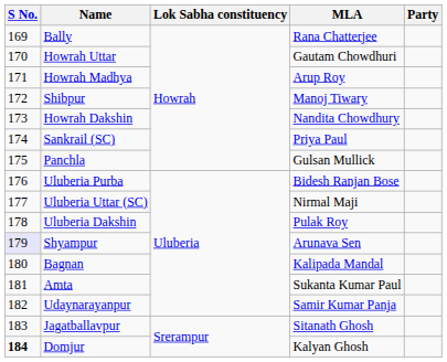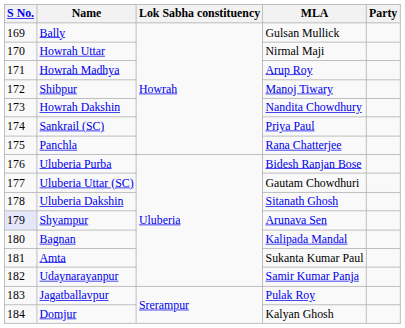 <table class="wikitable sortable">
 <tr>
 <th><a href='#'>S No.</a></th>
 <th>Name</th>
 <th>Lok Sabha constituency</th>
 <th>MLA</th>
 <th colspan="2">Party</th>
 </tr>
 <tr>
 <td>169</td>
 <td><a href='#'>Bally</a></td>
 <td rowspan="7"><a href='#'>Howrah</a></td>
-<td><a href='#'>Rana Chatterjee</a></td>
+<td>Gulsan Mullick</td>
 <td></td>
 </tr>
 <tr>
 <td>170</td>
 <td><a href='#'>Howrah Uttar</a></td>
-<td>Gautam Chowdhuri</td>
+<td>Nirmal Maji</td>
 <td></td>
 </tr>
 <tr>
 <td>171</td>
 <td><a href='#'>Howrah Madhya</a></td>
 <td><a href='#'>Arup Roy</a></td>
 <td></td>
 </tr>
 <tr>
 <td>172</td>
 <td><a href='#'>Shibpur</a></td>
 <td><a href='#'>Manoj Tiwary</a></td>
 <td></td>
 </tr>
 <tr>
 <td>173</td>
 <td><a href='#'>Howrah Dakshin</a></td>
 <td><a href='#'>Nandita Chowdhury</a></td>
 <td></td>
 </tr>
 <tr>
 <td>174</td>
 <td><a href='#'>Sankrail (SC)</a></td>
 <td><a href='#'>Priya Paul</a></td>
 <td></td>
 </tr>
 <tr>
 <td>175</td>
 <td><a href='#'>Panchla</a></td>
-<td>Gulsan Mullick</td>
+<td><a href='#'>Rana Chatterjee</a></td>
 <td></td>
 </tr>
 <tr>
 <td>176</td>
 <td><a href='#'>Uluberia Purba</a></td>
 <td rowspan="7"><a href='#'>Uluberia</a></td>
 <td><a href='#'>Bidesh Ranjan Bose</a></td>
 <td></td>
 </tr>
 <tr>
 <td>177</td>
 <td><a href='#'>Uluberia Uttar (SC)</a></td>
-<td>Nirmal Maji</td>
+<td>Gautam Chowdhuri</td>
 <td></td>
 </tr>
 <tr>
 <td>178</td>
 <td><a href='#'>Uluberia Dakshin</a></td>
-<td><a href='#'>Pulak Roy</a></td>
+<td><a href='#'>Sitanath Ghosh</a></td>
 <td></td>
 </tr>
 <tr>
 <td style="background: lavender;">179</td>
 <td><a href='#'>Shyampur</a></td>
 <td><a href='#'>Arunava Sen</a></td>
 <td></td>
 </tr>
 <tr>
 <td>180</td>
 <td><a href='#'>Bagnan</a></td>
 <td><a href='#'>Kalipada Mandal</a></td>
 <td></td>
 </tr>
 <tr>
 <td>181</td>
 <td><a href='#'>Amta</a></td>
 <td>Sukanta Kumar Paul</td>
 <td></td>
 </tr>
 <tr>
 <td>182</td>
 <td><a href='#'>Udaynarayanpur</a></td>
 <td><a href='#'>Samir Kumar Panja</a></td>
 <td></td>
 </tr>
 <tr>
 <td>183</td>
 <td><a href='#'>Jagatballavpur</a></td>
 <td rowspan="2"><a href='#'>Srerampur</a></td>
-<td><a href='#'>Sitanath Ghosh</a></td>
+<td><a href='#'>Pulak Roy</a></td>
 <td></td>
 </tr>
 <tr>
-<td><strong>184</strong></td>
+<td>184</td>
 <td><a href='#'>Domjur</a></td>
 <td>Kalyan Ghosh</td>
 <td></td>
 </tr>
 </table>
